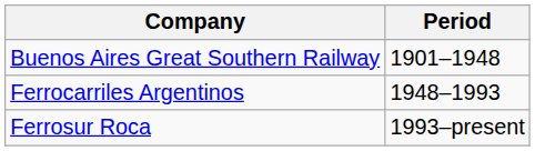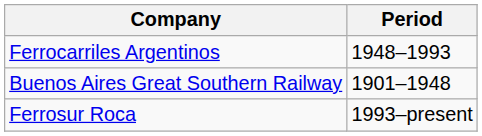 <table class= "wikitable">
 <tr>
 <th>Company</th>
 <th>Period</th>
 </tr>
 <tr>
+<td> <a href='#'>Ferrocarriles Argentinos</a></td>
+<td>1948–1993</td>
+</tr>
+<tr>
 <td> <a href='#'>Buenos Aires Great Southern Railway</a></td>
 <td>1901–1948</td>
-</tr>
-<tr>
-<td> <a href='#'>Ferrocarriles Argentinos</a></td>
-<td>1948–1993</td>
 </tr>
 <tr>
 <td> <a href='#'>Ferrosur Roca</a> </td>
 <td>1993–present</td>
 </tr>
 </table>
